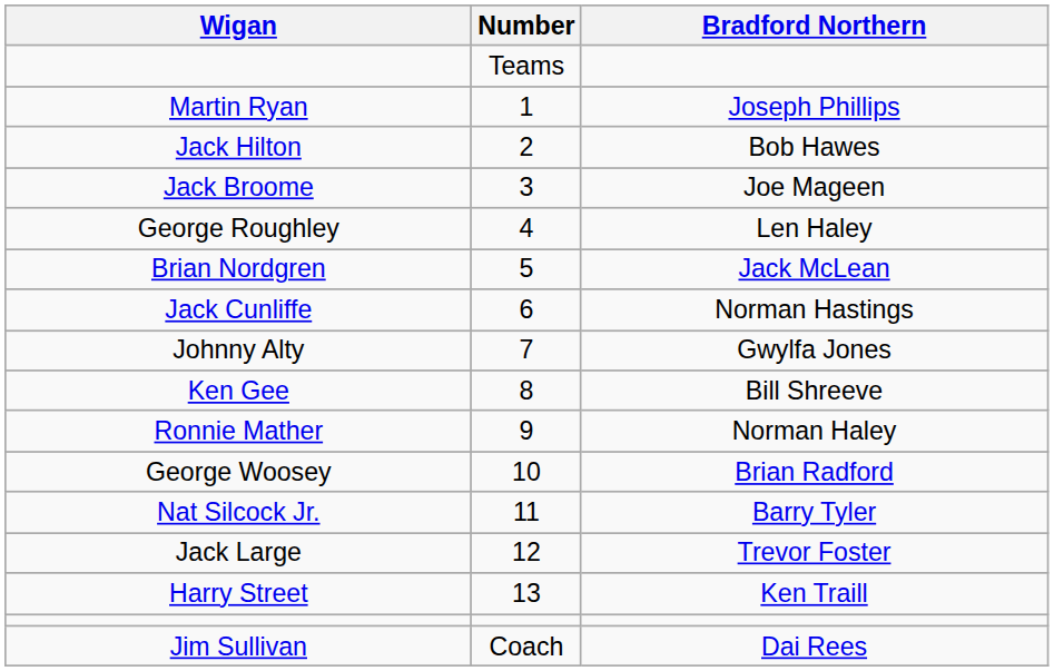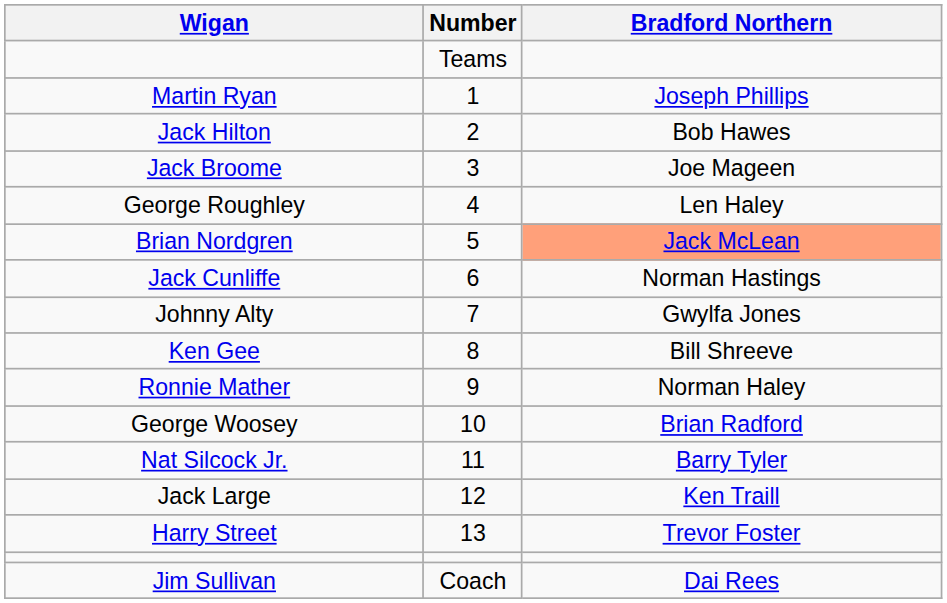 <table class="wikitable" style="text-align:center; font-size: 85%">
 <tr>
 <th width=240 abbr=winner><a href='#'>Wigan</a></th>
 <th width=50 abbr="Number">Number</th>
 <th width=240 abbr=runner-up><a href='#'>Bradford Northern</a></th>
 </tr>
 <tr>
 <td></td>
 <td>Teams</td>
 <td></td>
 </tr>
 <tr>
 <td><a href='#'>Martin Ryan</a></td>
 <td>1</td>
 <td><a href='#'>Joseph Phillips</a></td>
 </tr>
 <tr>
 <td><a href='#'>Jack Hilton</a></td>
 <td>2</td>
 <td>Bob Hawes</td>
 </tr>
 <tr>
 <td><a href='#'>Jack Broome</a></td>
 <td>3</td>
 <td>Joe Mageen</td>
 </tr>
 <tr>
 <td>George Roughley</td>
 <td>4</td>
 <td>Len Haley</td>
 </tr>
 <tr>
 <td><a href='#'>Brian Nordgren</a></td>
 <td>5</td>
-<td><a href='#'>Jack McLean</a></td>
+<td style="background: lightsalmon;"><a href='#'>Jack McLean</a></td>
 </tr>
 <tr>
 <td><a href='#'>Jack Cunliffe</a></td>
 <td>6</td>
 <td>Norman Hastings</td>
 </tr>
 <tr>
 <td>Johnny Alty</td>
 <td>7</td>
 <td>Gwylfa Jones</td>
 </tr>
 <tr>
 <td><a href='#'>Ken Gee</a></td>
 <td>8</td>
 <td>Bill Shreeve</td>
 </tr>
 <tr>
 <td><a href='#'>Ronnie Mather</a></td>
 <td>9</td>
 <td>Norman Haley</td>
 </tr>
 <tr>
 <td>George Woosey</td>
 <td>10</td>
 <td><a href='#'>Brian Radford</a></td>
 </tr>
 <tr>
 <td><a href='#'>Nat Silcock Jr.</a></td>
 <td>11</td>
 <td><a href='#'>Barry Tyler</a></td>
 </tr>
 <tr>
 <td>Jack Large</td>
 <td>12</td>
-<td><a href='#'>Trevor Foster</a></td>
+<td><a href='#'>Ken Traill</a></td>
 </tr>
 <tr>
 <td><a href='#'>Harry Street</a></td>
 <td>13</td>
-<td><a href='#'>Ken Traill</a></td>
+<td><a href='#'>Trevor Foster</a></td>
 </tr>
 <tr>
 <td></td>
 <td></td>
 <td></td>
 </tr>
 <tr>
 <td><a href='#'>Jim Sullivan</a></td>
 <td>Coach</td>
 <td><a href='#'>Dai Rees</a></td>
 </tr>
 </table>
